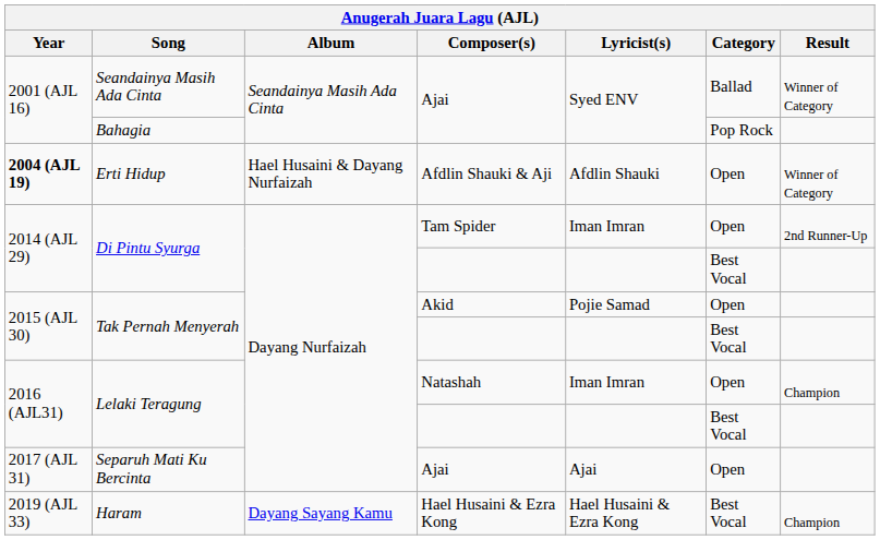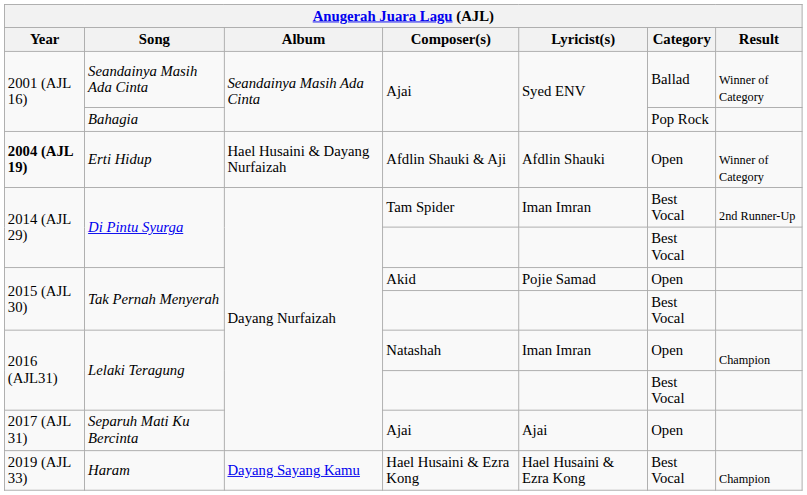 <table class="wikitable">
 <tr>
 <th colspan="8"><a href='#'>Anugerah Juara Lagu</a> (AJL)</th>
 </tr>
 <tr>
 <th>Year</th>
 <th>Song</th>
 <th>Album</th>
 <th>Composer(s)</th>
 <th>Lyricist(s)</th>
 <th>Category</th>
 <th>Result</th>
 </tr>
 <tr>
 <td rowspan="2">2001 (AJL 16)</td>
 <td><em>Seandainya Masih Ada Cinta</em></td>
 <td rowspan="2"><em>Seandainya Masih Ada Cinta</em></td>
 <td rowspan="2">Ajai</td>
 <td rowspan="2">Syed ENV</td>
 <td>Ballad</td>
 <td><br><small>Winner of Category</small></td>
 </tr>
 <tr>
 <td><em>Bahagia</em></td>
 <td>Pop Rock</td>
 <td></td>
 </tr>
 <tr>
 <td><strong>2004 (AJL 19)</strong></td>
 <td><em>Erti Hidup</em></td>
 <td>Hael Husaini & Dayang Nurfaizah</td>
 <td>Afdlin Shauki & Aji</td>
 <td>Afdlin Shauki</td>
 <td>Open</td>
 <td><br><small>Winner of Category</small></td>
 </tr>
 <tr>
 <td rowspan="2">2014 (AJL 29)</td>
 <td rowspan="2"><em><a href='#'>Di Pintu Syurga</a></em></td>
 <td rowspan="7">Dayang Nurfaizah</td>
 <td>Tam Spider</td>
 <td>Iman Imran</td>
-<td>Open</td>
+<td>Best Vocal</td>
 <td><br><small>2nd Runner-Up</small></td>
 </tr>
 <tr>
 <td></td>
 <td></td>
 <td>Best Vocal</td>
 <td></td>
 </tr>
 <tr>
 <td rowspan="2">2015 (AJL 30)</td>
 <td rowspan="2"><em>Tak Pernah Menyerah</em></td>
 <td>Akid</td>
 <td>Pojie Samad</td>
 <td>Open</td>
 <td></td>
 </tr>
 <tr>
 <td></td>
 <td></td>
 <td>Best Vocal</td>
 <td></td>
 </tr>
 <tr>
 <td rowspan="2">2016 (AJL31)</td>
 <td rowspan="2"><em>Lelaki Teragung</em></td>
 <td>Natashah</td>
 <td>Iman Imran</td>
 <td>Open</td>
 <td><br><small>Champion</small></td>
 </tr>
 <tr>
 <td></td>
 <td></td>
 <td>Best Vocal</td>
 <td></td>
 </tr>
 <tr>
 <td>2017 (AJL 31)</td>
 <td><em>Separuh Mati Ku Bercinta</em></td>
 <td>Ajai</td>
 <td>Ajai</td>
 <td>Open</td>
 <td></td>
 </tr>
 <tr>
 <td>2019 (AJL 33)</td>
 <td><em>Haram</em></td>
 <td><a href='#'>Dayang Sayang Kamu</a></td>
 <td>Hael Husaini & Ezra Kong</td>
 <td>Hael Husaini & Ezra Kong</td>
 <td>Best Vocal</td>
 <td><br><small>Champion</small></td>
 </tr>
 </table>
